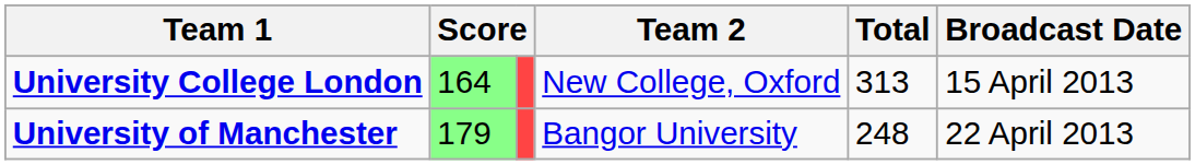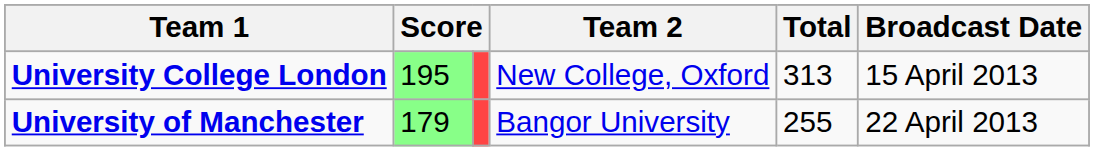 <table class="wikitable" border="1">
 <tr>
 <th>Team 1</th>
 <th colspan=2>Score</th>
 <th>Team 2</th>
 <th>Total</th>
 <th>Broadcast Date</th>
 </tr>
 <tr>
 <td><strong><a href='#'>University College London</a></strong></td>
-<td style="background:#88ff88">164</td>
+<td style="background:#88ff88">195</td>
 <td style="background:#ff4444"></td>
 <td><a href='#'>New College, Oxford</a></td>
 <td>313</td>
 <td>15 April 2013</td>
 </tr>
 <tr>
 <td><strong><a href='#'>University of Manchester</a></strong></td>
 <td style="background:#88ff88">179</td>
 <td style="background:#ff4444"></td>
 <td><a href='#'>Bangor University</a></td>
-<td>248</td>
+<td>255</td>
 <td>22 April 2013</td>
 </tr>
 </table>
